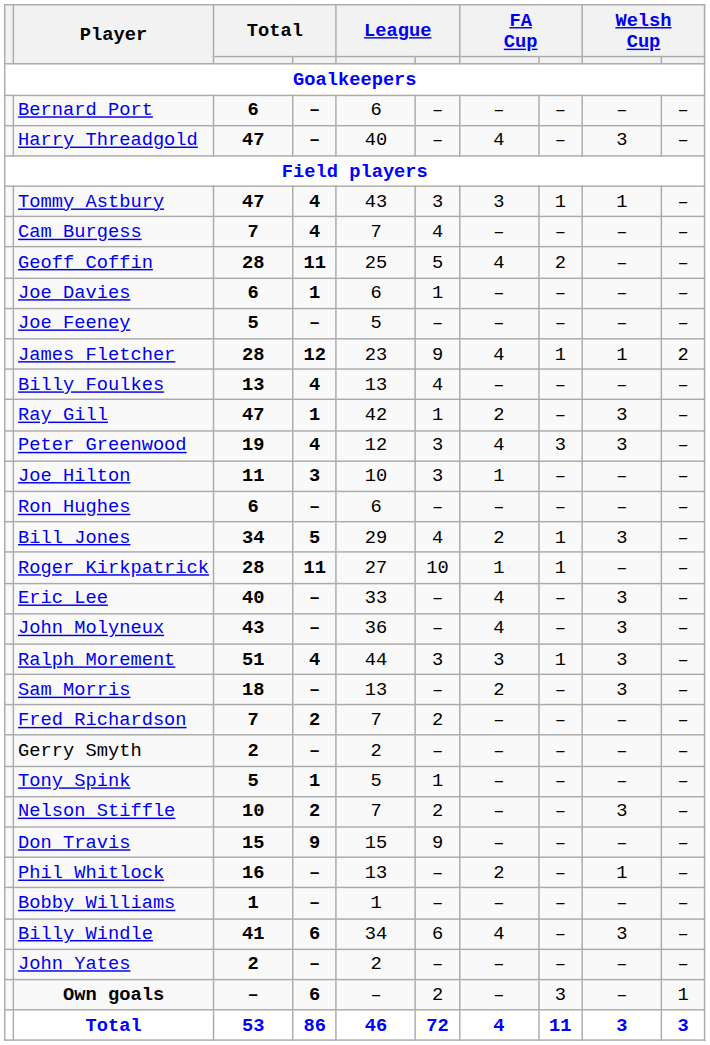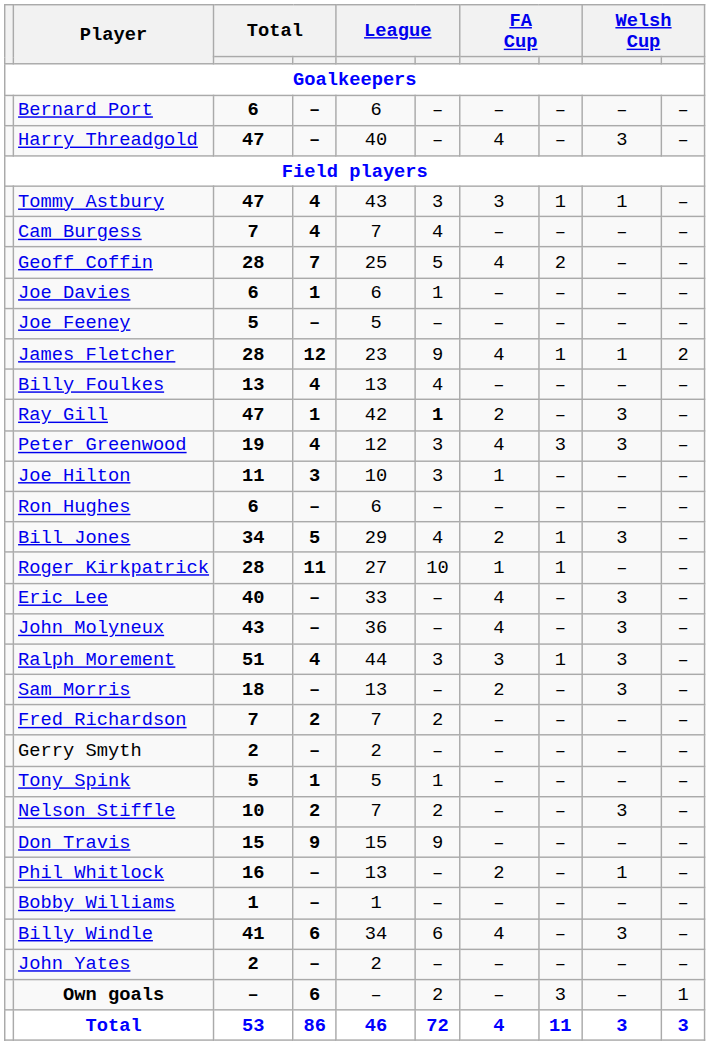 <table class="wikitable"  style="text-align:center;">
 <tr>
 <th rowspan="2" style="font-size:80%;"></th>
 <th rowspan="2">Player</th>
 <th colspan="2">Total</th>
 <th colspan="2"><a href='#'>League</a></th>
 <th colspan="2"><a href='#'>FA<br>Cup</a></th>
 <th colspan="2"><a href='#'>Welsh<br>Cup</a></th>
 </tr>
 <tr>
 <th style="width: 50px; font-size:80%;"></th>
 <th style="width: 25px; font-size:80%;"></th>
 <th style="width: 50px; font-size:80%;"></th>
 <th style="width: 25px; font-size:80%;"></th>
 <th style="width: 50px; font-size:80%;"></th>
 <th style="width: 25px; font-size:80%;"></th>
 <th style="width: 50px; font-size:80%;"></th>
 <th style="width: 25px; font-size:80%;"></th>
 </tr>
 <tr>
 <td colspan="10" style="background:white; color:blue; text-align:center;"><strong>Goalkeepers</strong></td>
 </tr>
 <tr>
 <td></td>
 <td style="text-align:left;"><a href='#'>Bernard Port</a></td>
 <td><strong>6</strong></td>
 <td><strong>–</strong></td>
 <td>6</td>
 <td>–</td>
 <td>–</td>
 <td>–</td>
 <td>–</td>
 <td>–</td>
 </tr>
 <tr>
 <td></td>
 <td style="text-align:left;"><a href='#'>Harry Threadgold</a></td>
 <td><strong>47</strong></td>
 <td><strong>–</strong></td>
 <td>40</td>
 <td>–</td>
 <td>4</td>
 <td>–</td>
 <td>3</td>
 <td>–</td>
 </tr>
 <tr>
 <td colspan="10" style="background:white; color:blue; text-align:center;"><strong>Field players</strong></td>
 </tr>
 <tr>
 <td></td>
 <td style="text-align:left;"><a href='#'>Tommy Astbury</a></td>
 <td><strong>47</strong></td>
 <td><strong>4</strong></td>
 <td>43</td>
 <td>3</td>
 <td>3</td>
 <td>1</td>
 <td>1</td>
 <td>–</td>
 </tr>
 <tr>
 <td></td>
 <td style="text-align:left;"><a href='#'>Cam Burgess</a></td>
 <td><strong>7</strong></td>
 <td><strong>4</strong></td>
 <td>7</td>
 <td>4</td>
 <td>–</td>
 <td>–</td>
 <td>–</td>
 <td>–</td>
 </tr>
 <tr>
 <td></td>
 <td style="text-align:left;"><a href='#'>Geoff Coffin</a></td>
 <td><strong>28</strong></td>
-<td><strong>11</strong></td>
+<td><strong>7</strong></td>
 <td>25</td>
 <td>5</td>
 <td>4</td>
 <td>2</td>
 <td>–</td>
 <td>–</td>
 </tr>
 <tr>
 <td></td>
 <td style="text-align:left;"><a href='#'>Joe Davies</a></td>
 <td><strong>6</strong></td>
 <td><strong>1</strong></td>
 <td>6</td>
 <td>1</td>
 <td>–</td>
 <td>–</td>
 <td>–</td>
 <td>–</td>
 </tr>
 <tr>
 <td></td>
 <td style="text-align:left;"><a href='#'>Joe Feeney</a></td>
 <td><strong>5</strong></td>
 <td><strong>–</strong></td>
 <td>5</td>
 <td>–</td>
 <td>–</td>
 <td>–</td>
 <td>–</td>
 <td>–</td>
 </tr>
 <tr>
 <td></td>
 <td style="text-align:left;"><a href='#'>James Fletcher</a></td>
 <td><strong>28</strong></td>
 <td><strong>12</strong></td>
 <td>23</td>
 <td>9</td>
 <td>4</td>
 <td>1</td>
 <td>1</td>
 <td>2</td>
 </tr>
 <tr>
 <td></td>
 <td style="text-align:left;"><a href='#'>Billy Foulkes</a></td>
 <td><strong>13</strong></td>
 <td><strong>4</strong></td>
 <td>13</td>
 <td>4</td>
 <td>–</td>
 <td>–</td>
 <td>–</td>
 <td>–</td>
 </tr>
 <tr>
 <td></td>
 <td style="text-align:left;"><a href='#'>Ray Gill</a></td>
 <td><strong>47</strong></td>
 <td><strong>1</strong></td>
 <td>42</td>
-<td>1</td>
+<td><strong>1</strong></td>
 <td>2</td>
 <td>–</td>
 <td>3</td>
 <td>–</td>
 </tr>
 <tr>
 <td></td>
 <td style="text-align:left;"><a href='#'>Peter Greenwood</a></td>
 <td><strong>19</strong></td>
 <td><strong>4</strong></td>
 <td>12</td>
 <td>3</td>
 <td>4</td>
 <td>3</td>
 <td>3</td>
 <td>–</td>
 </tr>
 <tr>
 <td></td>
 <td style="text-align:left;"><a href='#'>Joe Hilton</a></td>
 <td><strong>11</strong></td>
 <td><strong>3</strong></td>
 <td>10</td>
 <td>3</td>
 <td>1</td>
 <td>–</td>
 <td>–</td>
 <td>–</td>
 </tr>
 <tr>
 <td></td>
 <td style="text-align:left;"><a href='#'>Ron Hughes</a></td>
 <td><strong>6</strong></td>
 <td><strong>–</strong></td>
 <td>6</td>
 <td>–</td>
 <td>–</td>
 <td>–</td>
 <td>–</td>
 <td>–</td>
 </tr>
 <tr>
 <td></td>
 <td style="text-align:left;"><a href='#'>Bill Jones</a></td>
 <td><strong>34</strong></td>
 <td><strong>5</strong></td>
 <td>29</td>
 <td>4</td>
 <td>2</td>
 <td>1</td>
 <td>3</td>
 <td>–</td>
 </tr>
 <tr>
 <td></td>
 <td style="text-align:left;"><a href='#'>Roger Kirkpatrick</a></td>
 <td><strong>28</strong></td>
 <td><strong>11</strong></td>
 <td>27</td>
 <td>10</td>
 <td>1</td>
 <td>1</td>
 <td>–</td>
 <td>–</td>
 </tr>
 <tr>
 <td></td>
 <td style="text-align:left;"><a href='#'>Eric Lee</a></td>
 <td><strong>40</strong></td>
 <td><strong>–</strong></td>
 <td>33</td>
 <td>–</td>
 <td>4</td>
 <td>–</td>
 <td>3</td>
 <td>–</td>
 </tr>
 <tr>
 <td></td>
 <td style="text-align:left;"><a href='#'>John Molyneux</a></td>
 <td><strong>43</strong></td>
 <td><strong>–</strong></td>
 <td>36</td>
 <td>–</td>
 <td>4</td>
 <td>–</td>
 <td>3</td>
 <td>–</td>
 </tr>
 <tr>
 <td></td>
 <td style="text-align:left;"><a href='#'>Ralph Morement</a></td>
 <td><strong>51</strong></td>
 <td><strong>4</strong></td>
 <td>44</td>
 <td>3</td>
 <td>3</td>
 <td>1</td>
 <td>3</td>
 <td>–</td>
 </tr>
 <tr>
 <td></td>
 <td style="text-align:left;"><a href='#'>Sam Morris</a></td>
 <td><strong>18</strong></td>
 <td><strong>–</strong></td>
 <td>13</td>
 <td>–</td>
 <td>2</td>
 <td>–</td>
 <td>3</td>
 <td>–</td>
 </tr>
 <tr>
 <td></td>
 <td style="text-align:left;"><a href='#'>Fred Richardson</a></td>
 <td><strong>7</strong></td>
 <td><strong>2</strong></td>
 <td>7</td>
 <td>2</td>
 <td>–</td>
 <td>–</td>
 <td>–</td>
 <td>–</td>
 </tr>
 <tr>
 <td></td>
 <td style="text-align:left;">Gerry Smyth</td>
 <td><strong>2</strong></td>
 <td><strong>–</strong></td>
 <td>2</td>
 <td>–</td>
 <td>–</td>
 <td>–</td>
 <td>–</td>
 <td>–</td>
 </tr>
 <tr>
 <td></td>
 <td style="text-align:left;"><a href='#'>Tony Spink</a></td>
 <td><strong>5</strong></td>
 <td><strong>1</strong></td>
 <td>5</td>
 <td>1</td>
 <td>–</td>
 <td>–</td>
 <td>–</td>
 <td>–</td>
 </tr>
 <tr>
 <td></td>
 <td style="text-align:left;"><a href='#'>Nelson Stiffle</a></td>
 <td><strong>10</strong></td>
 <td><strong>2</strong></td>
 <td>7</td>
 <td>2</td>
 <td>–</td>
 <td>–</td>
 <td>3</td>
 <td>–</td>
 </tr>
 <tr>
 <td></td>
 <td style="text-align:left;"><a href='#'>Don Travis</a></td>
 <td><strong>15</strong></td>
 <td><strong>9</strong></td>
 <td>15</td>
 <td>9</td>
 <td>–</td>
 <td>–</td>
 <td>–</td>
 <td>–</td>
 </tr>
 <tr>
 <td></td>
 <td style="text-align:left;"><a href='#'>Phil Whitlock</a></td>
 <td><strong>16</strong></td>
 <td><strong>–</strong></td>
 <td>13</td>
 <td>–</td>
 <td>2</td>
 <td>–</td>
 <td>1</td>
 <td>–</td>
 </tr>
 <tr>
 <td></td>
 <td style="text-align:left;"><a href='#'>Bobby Williams</a></td>
 <td><strong>1</strong></td>
 <td><strong>–</strong></td>
 <td>1</td>
 <td>–</td>
 <td>–</td>
 <td>–</td>
 <td>–</td>
 <td>–</td>
 </tr>
 <tr>
 <td></td>
 <td style="text-align:left;"><a href='#'>Billy Windle</a></td>
 <td><strong>41</strong></td>
 <td><strong>6</strong></td>
 <td>34</td>
 <td>6</td>
 <td>4</td>
 <td>–</td>
 <td>3</td>
 <td>–</td>
 </tr>
 <tr>
 <td></td>
 <td style="text-align:left;"><a href='#'>John Yates</a></td>
 <td><strong>2</strong></td>
 <td><strong>–</strong></td>
 <td>2</td>
 <td>–</td>
 <td>–</td>
 <td>–</td>
 <td>–</td>
 <td>–</td>
 </tr>
 <tr>
 <td></td>
 <td><strong>Own goals</strong></td>
 <td><strong>–</strong></td>
 <td><strong>6</strong></td>
 <td>–</td>
 <td>2</td>
 <td>–</td>
 <td>3</td>
 <td>–</td>
 <td>1</td>
 </tr>
 <tr style="background:white; color:blue; text-align:center;">
 <td></td>
 <td><strong>Total</strong></td>
 <td><strong>53</strong></td>
 <td><strong>86</strong></td>
 <td><strong>46</strong></td>
 <td><strong>72</strong></td>
 <td><strong>4</strong></td>
 <td><strong>11</strong></td>
 <td><strong>3</strong></td>
 <td><strong>3</strong></td>
 </tr>
 </table>
